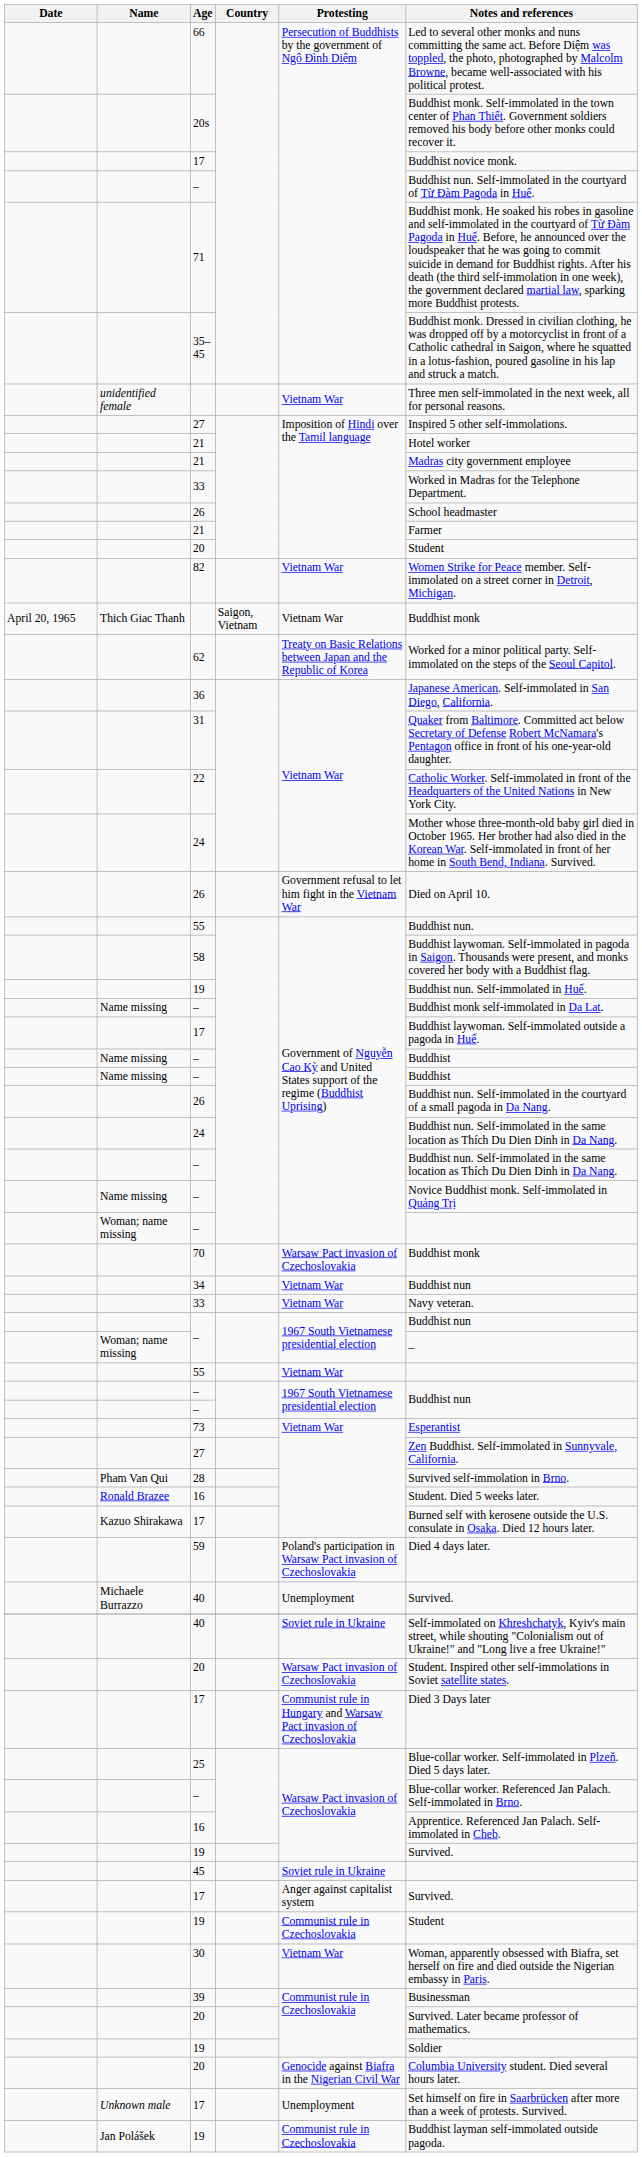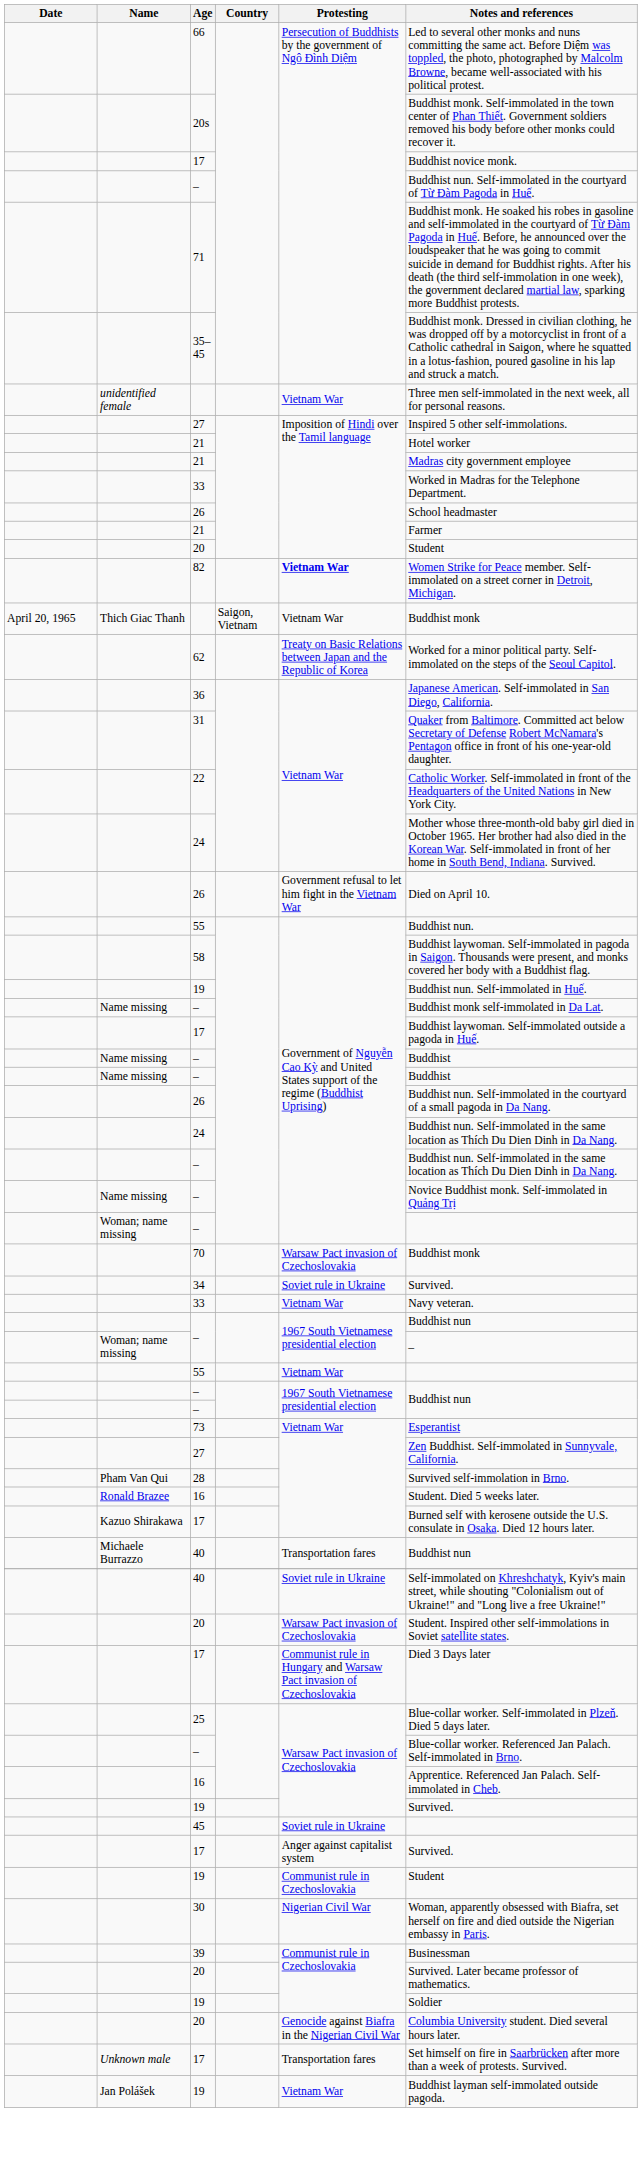 <table class="wikitable sortable">
 <tr>
 <th style="width:120px;">Date</th>
 <th style="width:120px;">Name</th>
 <th style="width:20px;">Age</th>
 <th style="width:80px;">Country</th>
 <th style="width:20%;">Protesting</th>
 <th>Notes and references</th>
 </tr>
 <tr valign="top">
 <td></td>
 <td></td>
 <td>66</td>
 <td rowspan="6"></td>
 <td rowspan="6"><a href='#'>Persecution of Buddhists</a> by the government of <a href='#'>Ngô Đình Diệm</a></td>
 <td>Led to several other monks and nuns committing the same act. Before Diệm <a href='#'>was toppled</a>, the photo, photographed by <a href='#'>Malcolm Browne</a>, became well-associated with his political protest.</td>
 </tr>
 <tr>
 <td></td>
 <td></td>
 <td>20s</td>
 <td>Buddhist monk. Self-immolated in the town center of <a href='#'>Phan Thiết</a>. Government soldiers removed his body before other monks could recover it.</td>
 </tr>
 <tr>
 <td></td>
 <td></td>
 <td>17</td>
 <td>Buddhist novice monk.</td>
 </tr>
 <tr>
 <td></td>
 <td></td>
 <td>–</td>
 <td>Buddhist nun. Self-immolated in the courtyard of <a href='#'>Từ Đàm Pagoda</a> in <a href='#'>Huế</a>.</td>
 </tr>
 <tr>
 <td></td>
 <td></td>
 <td>71</td>
 <td>Buddhist monk. He soaked his robes in gasoline and self-immolated in the courtyard of <a href='#'>Từ Đàm Pagoda</a> in <a href='#'>Huế</a>. Before, he announced over the loudspeaker that he was going to commit suicide in demand for Buddhist rights. After his death (the third self-immolation in one week), the government declared <a href='#'>martial law</a>, sparking more Buddhist protests.</td>
 </tr>
 <tr>
 <td></td>
 <td></td>
 <td>35–45</td>
 <td>Buddhist monk. Dressed in civilian clothing, he was dropped off by a motorcyclist in front of a Catholic cathedral in Saigon, where he squatted in a lotus-fashion, poured gasoline in his lap and struck a match.</td>
 </tr>
 <tr>
 <td></td>
 <td><em>unidentified female</em></td>
 <td></td>
 <td></td>
 <td><a href='#'>Vietnam War</a></td>
 <td>Three men self-immolated in the next week, all for personal reasons.</td>
 </tr>
 <tr valign="top">
 <td></td>
 <td></td>
 <td>27</td>
 <td rowspan="7"></td>
 <td rowspan="7">Imposition of <a href='#'>Hindi</a> over the <a href='#'>Tamil language</a></td>
 <td>Inspired 5 other self-immolations.</td>
 </tr>
 <tr>
 <td></td>
 <td></td>
 <td>21</td>
 <td>Hotel worker</td>
 </tr>
 <tr>
 <td></td>
 <td></td>
 <td>21</td>
 <td><a href='#'>Madras</a> city government employee</td>
 </tr>
 <tr>
 <td></td>
 <td></td>
 <td>33</td>
 <td>Worked in Madras for the Telephone Department.</td>
 </tr>
 <tr>
 <td></td>
 <td></td>
 <td>26</td>
 <td>School headmaster</td>
 </tr>
 <tr>
 <td></td>
 <td></td>
 <td>21</td>
 <td>Farmer</td>
 </tr>
 <tr>
 <td></td>
 <td></td>
 <td>20</td>
 <td>Student</td>
 </tr>
 <tr valign="top">
 <td></td>
 <td></td>
 <td>82</td>
 <td></td>
-<td><a href='#'>Vietnam War</a></td>
+<td><strong><a href='#'>Vietnam War</a></strong></td>
 <td><a href='#'>Women Strike for Peace</a> member. Self-immolated on a street corner in <a href='#'>Detroit</a>, <a href='#'>Michigan</a>.</td>
 </tr>
 <tr>
 <td>April 20, 1965</td>
 <td>Thich Giac Thanh</td>
 <td></td>
 <td>Saigon, Vietnam</td>
 <td>Vietnam War</td>
 <td>Buddhist monk</td>
 </tr>
 <tr>
 <td></td>
 <td></td>
 <td>62</td>
 <td></td>
 <td><a href='#'>Treaty on Basic Relations between Japan and the Republic of Korea</a></td>
 <td>Worked for a minor political party. Self-immolated on the steps of the <a href='#'>Seoul Capitol</a>.</td>
 </tr>
 <tr>
 <td></td>
 <td></td>
 <td>36</td>
 <td rowspan="4"></td>
 <td rowspan="4"><a href='#'>Vietnam War</a></td>
 <td><a href='#'>Japanese American</a>. Self-immolated in <a href='#'>San Diego</a>, <a href='#'>California</a>.</td>
 </tr>
 <tr valign="top">
 <td></td>
 <td></td>
 <td>31</td>
 <td><a href='#'>Quaker</a> from <a href='#'>Baltimore</a>. Committed act below <a href='#'>Secretary of Defense</a> <a href='#'>Robert McNamara</a>'s <a href='#'>Pentagon</a> office in front of his one-year-old daughter.</td>
 </tr>
 <tr valign="top">
 <td></td>
 <td></td>
 <td>22</td>
 <td><a href='#'>Catholic Worker</a>. Self-immolated in front of the <a href='#'>Headquarters of the United Nations</a> in New York City.</td>
 </tr>
 <tr>
 <td></td>
 <td></td>
 <td>24</td>
 <td>Mother whose three-month-old baby girl died in October 1965. Her brother had also died in the <a href='#'>Korean War</a>. Self-immolated in front of her home in <a href='#'>South Bend, Indiana</a>. Survived.</td>
 </tr>
 <tr>
 <td></td>
 <td></td>
 <td>26</td>
 <td></td>
 <td>Government refusal to let him fight in the <a href='#'>Vietnam War</a></td>
 <td>Died on April 10.</td>
 </tr>
 <tr>
 <td></td>
 <td></td>
 <td>55</td>
 <td rowspan="12"></td>
 <td rowspan="12">Government of <a href='#'>Nguyễn Cao Kỳ</a> and United States support of the regime (<a href='#'>Buddhist Uprising</a>)</td>
 <td>Buddhist nun.</td>
 </tr>
 <tr>
 <td></td>
 <td></td>
 <td>58</td>
 <td>Buddhist laywoman. Self-immolated in pagoda in <a href='#'>Saigon</a>. Thousands were present, and monks covered her body with a Buddhist flag.</td>
 </tr>
 <tr>
 <td></td>
 <td></td>
 <td>19</td>
 <td>Buddhist nun. Self-immolated in <a href='#'>Huế</a>.</td>
 </tr>
 <tr>
 <td></td>
 <td>Name missing</td>
 <td>–</td>
 <td>Buddhist monk self-immolated in <a href='#'>Da Lat</a>.</td>
 </tr>
 <tr>
 <td></td>
 <td></td>
 <td>17</td>
 <td>Buddhist laywoman. Self-immolated outside a pagoda in <a href='#'>Huế</a>.</td>
 </tr>
 <tr>
 <td></td>
 <td>Name missing</td>
 <td>–</td>
 <td>Buddhist</td>
 </tr>
 <tr>
 <td></td>
 <td>Name missing</td>
 <td>–</td>
 <td>Buddhist</td>
 </tr>
 <tr>
 <td></td>
 <td></td>
 <td>26</td>
 <td>Buddhist nun. Self-immolated in the courtyard of a small pagoda in <a href='#'>Da Nang</a>.</td>
 </tr>
 <tr>
 <td></td>
 <td></td>
 <td>24</td>
 <td>Buddhist nun. Self-immolated in the same location as Thích Du Dien Dinh in <a href='#'>Da Nang</a>.</td>
 </tr>
 <tr>
 <td></td>
 <td></td>
 <td>–</td>
 <td>Buddhist nun. Self-immolated in the same location as Thích Du Dien Dinh in <a href='#'>Da Nang</a>.</td>
 </tr>
 <tr>
 <td></td>
 <td>Name missing</td>
 <td>–</td>
 <td>Novice Buddhist monk. Self-immolated in <a href='#'>Quảng Trị</a></td>
 </tr>
 <tr>
 <td></td>
 <td>Woman; name missing</td>
 <td>–</td>
 <td></td>
 </tr>
 <tr valign="top">
 <td></td>
 <td></td>
 <td>70</td>
 <td></td>
 <td><a href='#'>Warsaw Pact invasion of Czechoslovakia</a></td>
 <td>Buddhist monk</td>
 </tr>
 <tr valign="top">
 <td></td>
 <td></td>
 <td>34</td>
 <td></td>
-<td><a href='#'>Vietnam War</a></td>
-<td>Buddhist nun</td>
+<td><a href='#'>Soviet rule in Ukraine</a></td>
+<td>Survived.</td>
 </tr>
 <tr>
 <td></td>
 <td></td>
 <td>33</td>
 <td></td>
 <td><a href='#'>Vietnam War</a></td>
 <td>Navy veteran.</td>
 </tr>
 <tr>
 <td></td>
 <td></td>
 <td rowspan="2">–</td>
 <td rowspan="2"></td>
 <td rowspan="2"><a href='#'>1967 South Vietnamese presidential election</a></td>
 <td>Buddhist nun</td>
 </tr>
 <tr>
 <td></td>
 <td>Woman; name missing</td>
 <td>–</td>
 </tr>
 <tr valign="top">
 <td></td>
 <td></td>
 <td>55</td>
 <td></td>
 <td><a href='#'>Vietnam War</a></td>
 <td></td>
 </tr>
 <tr>
 <td></td>
 <td></td>
 <td>–</td>
 <td rowspan="2"></td>
 <td rowspan="2"><a href='#'>1967 South Vietnamese presidential election</a></td>
 <td rowspan="2">Buddhist nun</td>
 </tr>
 <tr>
 <td></td>
 <td></td>
 <td>–</td>
 </tr>
 <tr valign="top">
 <td></td>
 <td></td>
 <td>73</td>
 <td></td>
 <td rowspan="5"><a href='#'>Vietnam War</a></td>
 <td><a href='#'>Esperantist</a></td>
 </tr>
 <tr>
 <td></td>
 <td></td>
 <td>27</td>
 <td></td>
 <td><a href='#'>Zen</a> Buddhist. Self-immolated in <a href='#'>Sunnyvale, California</a>.</td>
 </tr>
 <tr>
 <td></td>
 <td>Pham Van Qui</td>
 <td>28</td>
 <td></td>
 <td>Survived self-immolation in <a href='#'>Brno</a>.</td>
 </tr>
 <tr>
 <td></td>
 <td><a href='#'>Ronald Brazee</a></td>
 <td>16</td>
 <td></td>
 <td>Student. Died 5 weeks later.</td>
 </tr>
 <tr>
 <td></td>
 <td>Kazuo Shirakawa</td>
 <td>17</td>
 <td></td>
 <td>Burned self with kerosene outside the U.S. consulate in <a href='#'>Osaka</a>. Died 12 hours later.</td>
 </tr>
-<tr valign="top">
-<td></td>
-<td></td>
-<td>59</td>
-<td></td>
-<td>Poland's participation in <a href='#'>Warsaw Pact invasion of Czechoslovakia</a></td>
-<td>Died 4 days later.</td>
-</tr>
 <tr>
 <td></td>
 <td>Michaele Burrazzo</td>
 <td>40</td>
 <td></td>
-<td>Unemployment</td>
-<td>Survived.</td>
+<td>Transportation fares</td>
+<td>Buddhist nun</td>
 </tr>
 <tr>
 </tr>
 <tr valign="top">
 <td></td>
 <td></td>
 <td>40</td>
 <td></td>
 <td><a href='#'>Soviet rule in Ukraine</a></td>
 <td>Self-immolated on <a href='#'>Khreshchatyk</a>, Kyiv's main street, while shouting "Colonialism out of Ukraine!" and "Long live a free Ukraine!"</td>
 </tr>
 <tr valign="top">
 <td></td>
 <td></td>
 <td>20</td>
 <td></td>
 <td><a href='#'>Warsaw Pact invasion of Czechoslovakia</a></td>
 <td>Student. Inspired other self-immolations in Soviet <a href='#'>satellite states</a>.</td>
 </tr>
 <tr valign="top">
 <td></td>
 <td></td>
 <td>17</td>
 <td></td>
 <td><a href='#'>Communist rule in Hungary</a> and <a href='#'>Warsaw Pact invasion of Czechoslovakia</a></td>
 <td>Died 3 Days later</td>
 </tr>
 <tr>
 <td></td>
 <td></td>
 <td>25</td>
 <td rowspan="3"></td>
 <td rowspan="4"><a href='#'>Warsaw Pact invasion of Czechoslovakia</a></td>
 <td>Blue-collar worker. Self-immolated in <a href='#'>Plzeň</a>. Died 5 days later.</td>
 </tr>
 <tr>
 <td></td>
 <td></td>
 <td>–</td>
 <td>Blue-collar worker. Referenced Jan Palach. Self-immolated in <a href='#'>Brno</a>.</td>
 </tr>
 <tr>
 <td></td>
 <td></td>
 <td>16</td>
 <td>Apprentice. Referenced Jan Palach. Self-immolated in <a href='#'>Cheb</a>.</td>
 </tr>
 <tr>
 <td></td>
 <td></td>
 <td>19</td>
 <td></td>
 <td>Survived.</td>
 </tr>
 <tr>
 <td></td>
 <td></td>
 <td>45</td>
 <td></td>
 <td><a href='#'>Soviet rule in Ukraine</a></td>
 <td></td>
 </tr>
 <tr>
 <td></td>
 <td></td>
 <td>17</td>
 <td></td>
 <td>Anger against capitalist system</td>
 <td>Survived.</td>
 </tr>
 <tr valign="top">
 <td></td>
 <td></td>
 <td>19</td>
 <td></td>
 <td><a href='#'>Communist rule in Czechoslovakia</a></td>
 <td>Student</td>
 </tr>
 <tr valign="top">
 <td></td>
 <td></td>
 <td>30</td>
 <td></td>
-<td><a href='#'>Vietnam War</a></td>
+<td><a href='#'>Nigerian Civil War</a></td>
 <td>Woman, apparently obsessed with Biafra, set herself on fire and died outside the Nigerian embassy in <a href='#'>Paris</a>.</td>
 </tr>
 <tr valign="top">
 <td></td>
 <td></td>
 <td>39</td>
 <td></td>
 <td rowspan="3"><a href='#'>Communist rule in Czechoslovakia</a></td>
 <td>Businessman</td>
 </tr>
 <tr valign="top">
 <td></td>
 <td></td>
 <td>20</td>
 <td></td>
 <td>Survived. Later became professor of mathematics.</td>
 </tr>
 <tr valign="top">
 <td></td>
 <td></td>
 <td>19</td>
 <td></td>
 <td>Soldier</td>
 </tr>
 <tr valign="top">
 <td></td>
 <td></td>
 <td>20</td>
 <td></td>
 <td><a href='#'>Genocide</a> against <a href='#'>Biafra</a> in the <a href='#'>Nigerian Civil War</a></td>
 <td><a href='#'>Columbia University</a> student. Died several hours later.</td>
 </tr>
 <tr>
 <td></td>
 <td><em>Unknown male</em></td>
 <td>17</td>
 <td></td>
-<td>Unemployment</td>
+<td>Transportation fares</td>
 <td>Set himself on fire in <a href='#'>Saarbrücken</a> after more than a week of protests. Survived.</td>
 </tr>
 <tr>
 <td></td>
 <td>Jan Polášek</td>
 <td>19</td>
 <td></td>
-<td><a href='#'>Communist rule in Czechoslovakia</a></td>
+<td><a href='#'>Vietnam War</a></td>
 <td>Buddhist layman self-immolated outside pagoda.</td>
 </tr>
 </table>
